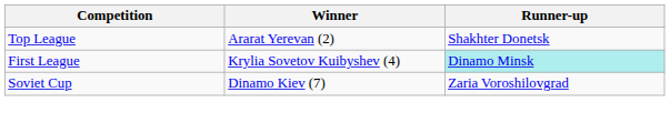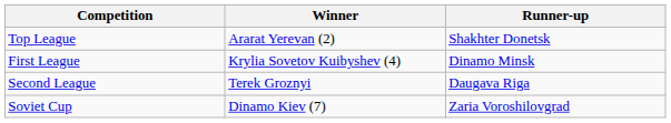 <table class="wikitable">
 <tr>
 <th style="width:15em">Competition</th>
 <th style="width:15em">Winner</th>
 <th style="width:15em">Runner-up</th>
 </tr>
 <tr>
 <td><a href='#'>Top League</a></td>
 <td><a href='#'>Ararat Yerevan</a> (2)</td>
 <td><a href='#'>Shakhter Donetsk</a></td>
 </tr>
 <tr>
 <td><a href='#'>First League</a></td>
 <td><a href='#'>Krylia Sovetov Kuibyshev</a> (4)</td>
-<td style="background: paleturquoise;"><a href='#'>Dinamo Minsk</a></td>
+<td><a href='#'>Dinamo Minsk</a></td>
+</tr>
+<tr>
+<td><a href='#'>Second League</a></td>
+<td><a href='#'>Terek Groznyi</a></td>
+<td><a href='#'>Daugava Riga</a></td>
 </tr>
 <tr>
 <td><a href='#'>Soviet Cup</a></td>
 <td><a href='#'>Dinamo Kiev</a> (7)</td>
 <td><a href='#'>Zaria Voroshilovgrad</a></td>
 </tr>
 </table>
